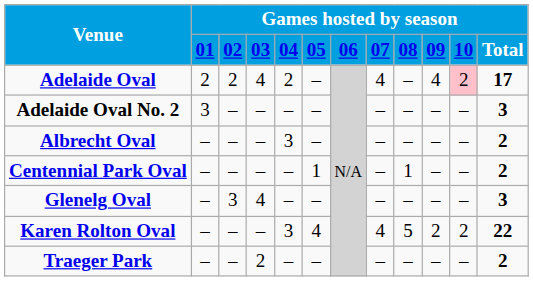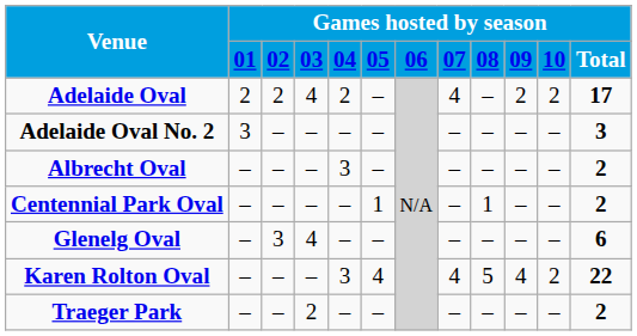 <table class="wikitable" style="font-size:100%">
 <tr>
 <th rowspan=2 style="background:#009FDF; color:white">Venue</th>
 <th colspan="11" style="background:#009FDF; color:white">Games hosted by season</th>
 </tr>
 <tr align=center style="background:#009FDF; color:white">
 <td><strong><a href='#'><span>01</span></a></strong></td>
 <td><strong><a href='#'><span>02</span></a></strong></td>
 <td><strong><a href='#'><span>03</span></a></strong></td>
 <td><strong><a href='#'><span>04</span></a></strong></td>
 <td><strong><a href='#'><span>05</span></a></strong></td>
 <td><strong><a href='#'><span>06</span></a></strong></td>
 <td><strong><a href='#'><span>07</span></a></strong></td>
 <td><strong><a href='#'><span>08</span></a></strong></td>
 <td><strong><a href='#'><span>09</span></a></strong></td>
 <td><strong><a href='#'><span>10</span></a></strong></td>
 <td style="color:white"><strong>Total</strong></td>
 </tr>
 <tr align=center>
 <td><strong><a href='#'>Adelaide Oval</a></strong></td>
 <td>2</td>
 <td>2</td>
 <td>4</td>
 <td>2</td>
 <td>–</td>
 <td rowspan="7" style="background:lightgray"><small>N/A</small></td>
 <td>4</td>
 <td>–</td>
-<td>4</td>
-<td style="background: pink;">2</td>
+<td>2</td>
+<td>2</td>
 <td><strong>17</strong></td>
 </tr>
 <tr align=center>
 <td><strong>Adelaide Oval No. 2</strong></td>
 <td>3</td>
 <td>–</td>
 <td>–</td>
 <td>–</td>
 <td>–</td>
 <td>–</td>
 <td>–</td>
 <td>–</td>
 <td>–</td>
 <td><strong>3</strong></td>
 </tr>
 <tr align=center>
 <td><strong><a href='#'>Albrecht Oval</a></strong></td>
 <td>–</td>
 <td>–</td>
 <td>–</td>
 <td>3</td>
 <td>–</td>
 <td>–</td>
 <td>–</td>
 <td>–</td>
 <td>–</td>
 <td><strong>2</strong></td>
 </tr>
 <tr align=center>
 <td><strong><a href='#'>Centennial Park Oval</a></strong></td>
 <td>–</td>
 <td>–</td>
 <td>–</td>
 <td>–</td>
 <td>1</td>
 <td>–</td>
 <td>1</td>
 <td>–</td>
 <td>–</td>
 <td><strong>2</strong></td>
 </tr>
 <tr align=center>
 <td><strong><a href='#'>Glenelg Oval</a></strong></td>
 <td>–</td>
 <td>3</td>
 <td>4</td>
 <td>–</td>
 <td>–</td>
 <td>–</td>
 <td>–</td>
 <td>–</td>
 <td>–</td>
-<td><strong>3</strong></td>
+<td><strong>6</strong></td>
 </tr>
 <tr align=center>
 <td><strong><a href='#'>Karen Rolton Oval</a></strong></td>
 <td>–</td>
 <td>–</td>
 <td>–</td>
 <td>3</td>
 <td>4</td>
 <td>4</td>
 <td>5</td>
-<td>2</td>
+<td>4</td>
 <td>2</td>
 <td><strong>22</strong></td>
 </tr>
 <tr align=center>
 <td><strong><a href='#'>Traeger Park</a></strong></td>
 <td>–</td>
 <td>–</td>
 <td>2</td>
 <td>–</td>
 <td>–</td>
 <td>–</td>
 <td>–</td>
 <td>–</td>
 <td>–</td>
 <td><strong>2</strong></td>
 </tr>
 </table>
